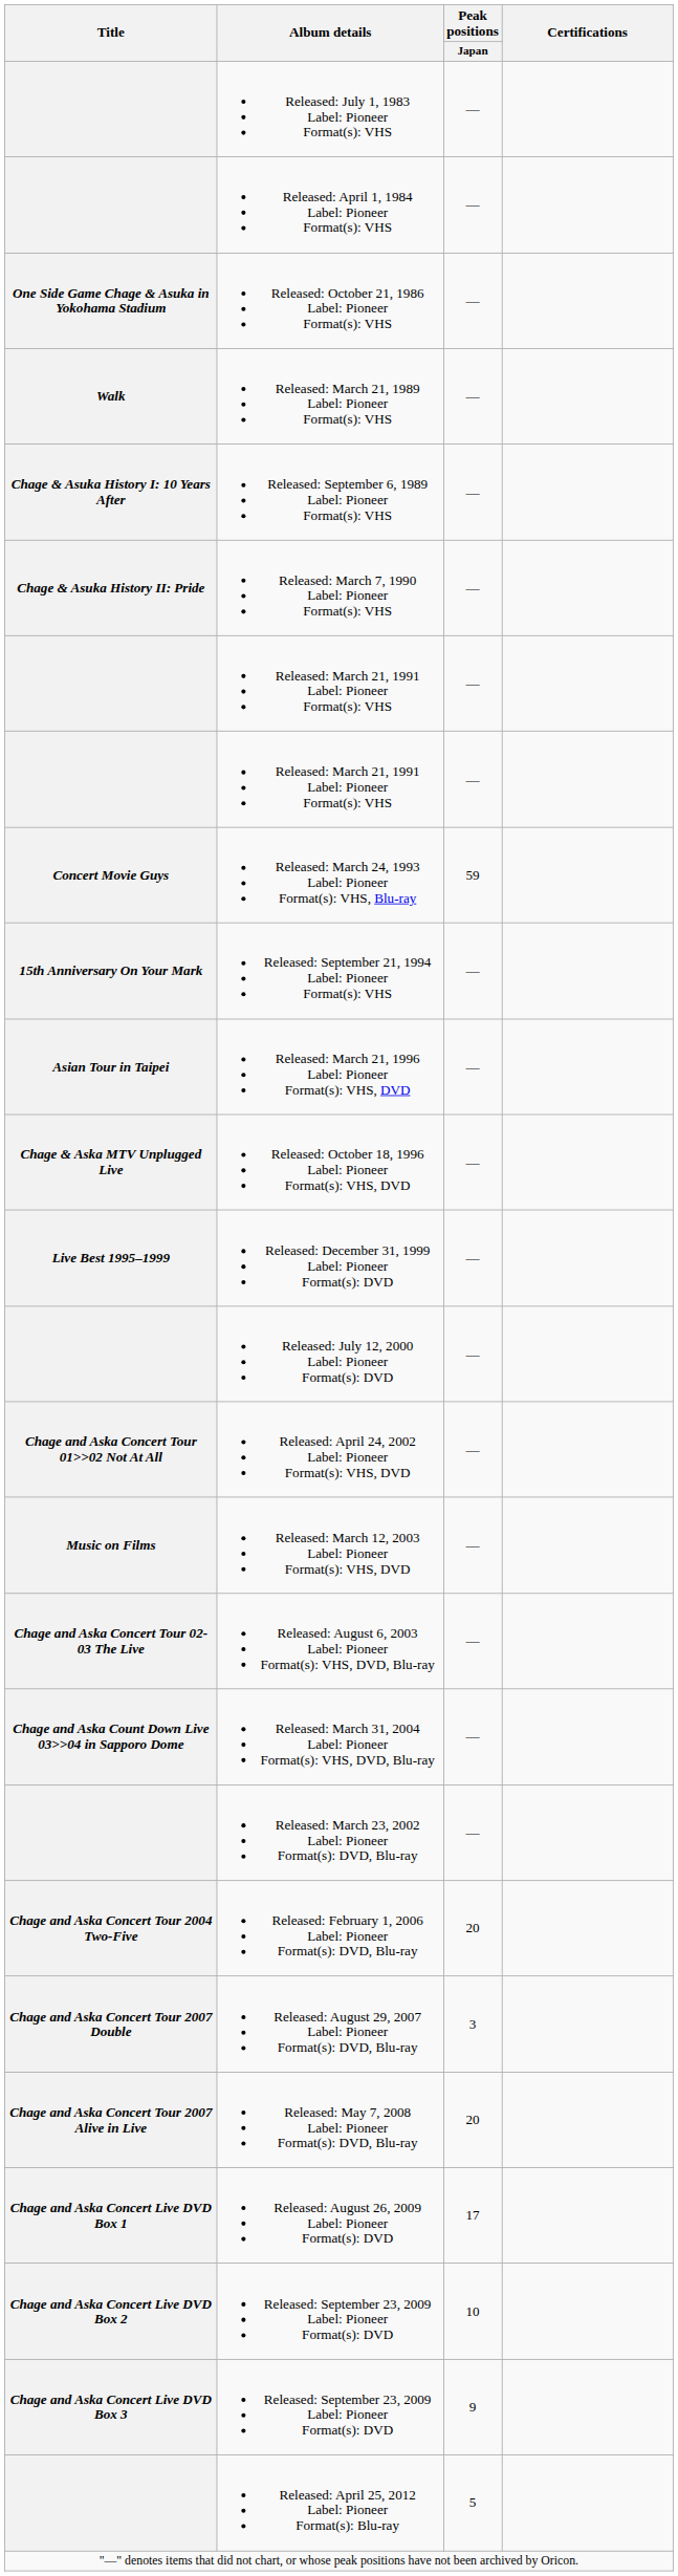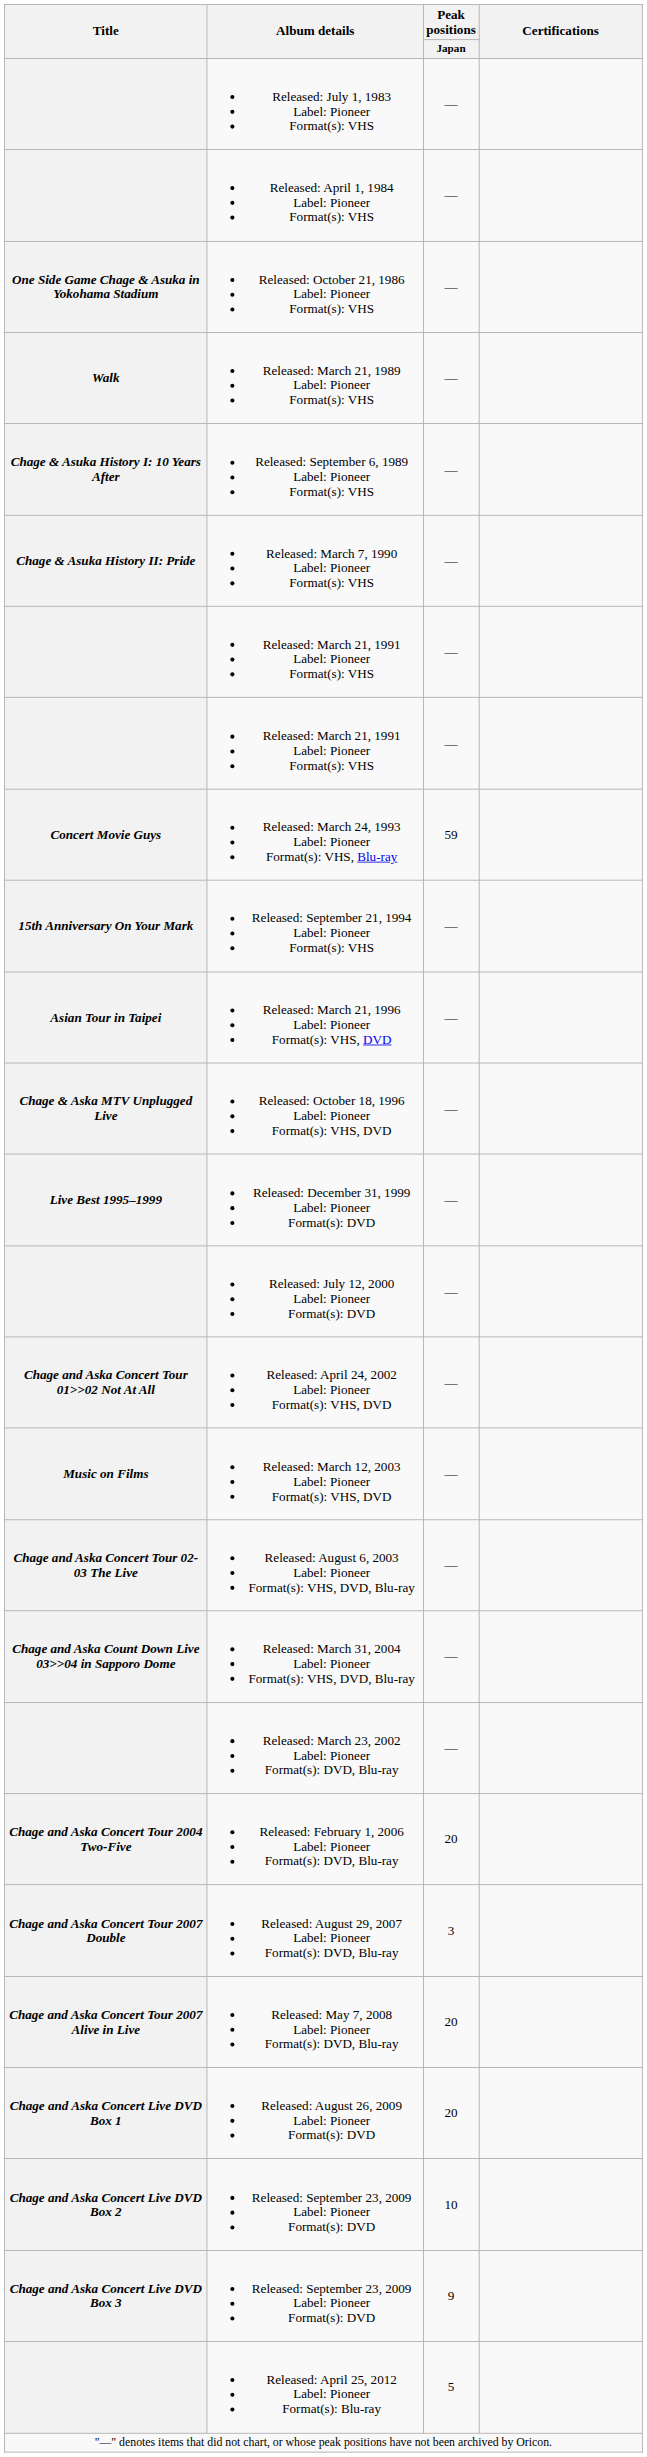 <table class="wikitable plainrowheaders" style="text-align:center;">
 <tr>
 <th style="width:15em;" rowspan="2">Title</th>
 <th style="width:16em;" rowspan="2">Album details</th>
 <th colspan="1">Peak positions</th>
 <th style="width:12em;" rowspan="2">Certifications</th>
 </tr>
 <tr>
 <th style="width:3em;font-size:85%;">Japan<br></th>
 </tr>
 <tr>
 <th scope="row"></th>
 <td><br><ul><li>Released: July 1, 1983</li><li>Label: Pioneer</li><li>Format(s): VHS</li></ul></td>
 <td>—</td>
 <td></td>
 </tr>
 <tr>
 <th scope="row"></th>
 <td><br><ul><li>Released: April 1, 1984</li><li>Label: Pioneer</li><li>Format(s): VHS</li></ul></td>
 <td>—</td>
 <td></td>
 </tr>
 <tr>
 <th scope="row"><em>One Side Game Chage & Asuka in Yokohama Stadium</em></th>
 <td><br><ul><li>Released: October 21, 1986</li><li>Label: Pioneer</li><li>Format(s): VHS</li></ul></td>
 <td>—</td>
 <td></td>
 </tr>
 <tr>
 <th scope="row"><em>Walk</em></th>
 <td><br><ul><li>Released: March 21, 1989</li><li>Label: Pioneer</li><li>Format(s): VHS</li></ul></td>
 <td>—</td>
 <td></td>
 </tr>
 <tr>
 <th scope="row"><em>Chage & Asuka History I: 10 Years After</em></th>
 <td><br><ul><li>Released: September 6, 1989</li><li>Label: Pioneer</li><li>Format(s): VHS</li></ul></td>
 <td>—</td>
 <td></td>
 </tr>
 <tr>
 <th scope="row"><em>Chage & Asuka History II: Pride</em></th>
 <td><br><ul><li>Released: March 7, 1990</li><li>Label: Pioneer</li><li>Format(s): VHS</li></ul></td>
 <td>—</td>
 <td></td>
 </tr>
 <tr>
 <th scope="row"></th>
 <td><br><ul><li>Released: March 21, 1991</li><li>Label: Pioneer</li><li>Format(s): VHS</li></ul></td>
 <td>—</td>
 <td></td>
 </tr>
 <tr>
 <th scope="row"></th>
 <td><br><ul><li>Released: March 21, 1991</li><li>Label: Pioneer</li><li>Format(s): VHS</li></ul></td>
 <td>—</td>
 <td></td>
 </tr>
 <tr>
 <th scope="row"><em>Concert Movie Guys</em></th>
 <td><br><ul><li>Released: March 24, 1993</li><li>Label: Pioneer</li><li>Format(s): VHS, <a href='#'>Blu-ray</a></li></ul></td>
 <td>59</td>
 <td></td>
 </tr>
 <tr>
 <th scope="row"><em>15th Anniversary On Your Mark</em></th>
 <td><br><ul><li>Released: September 21, 1994</li><li>Label: Pioneer</li><li>Format(s): VHS</li></ul></td>
 <td>—</td>
 <td></td>
 </tr>
 <tr>
 <th scope="row"><em>Asian Tour in Taipei</em></th>
 <td><br><ul><li>Released: March 21, 1996</li><li>Label: Pioneer</li><li>Format(s): VHS, <a href='#'>DVD</a></li></ul></td>
 <td>—</td>
 <td></td>
 </tr>
 <tr>
 <th scope="row"><em>Chage & Aska MTV Unplugged Live</em></th>
 <td><br><ul><li>Released: October 18, 1996</li><li>Label: Pioneer</li><li>Format(s): VHS, DVD</li></ul></td>
 <td>—</td>
 <td></td>
 </tr>
 <tr>
 <th scope="row"><em>Live Best 1995–1999</em></th>
 <td><br><ul><li>Released: December 31, 1999</li><li>Label: Pioneer</li><li>Format(s): DVD</li></ul></td>
 <td>—</td>
 <td></td>
 </tr>
 <tr>
 <th scope="row"></th>
 <td><br><ul><li>Released: July 12, 2000</li><li>Label: Pioneer</li><li>Format(s): DVD</li></ul></td>
 <td>—</td>
 <td></td>
 </tr>
 <tr>
 <th scope="row"><em>Chage and Aska Concert Tour 01>>02 Not At All</em></th>
 <td><br><ul><li>Released: April 24, 2002</li><li>Label: Pioneer</li><li>Format(s): VHS, DVD</li></ul></td>
 <td>—</td>
 <td></td>
 </tr>
 <tr>
 <th scope="row"><em>Music on Films</em></th>
 <td><br><ul><li>Released: March 12, 2003</li><li>Label: Pioneer</li><li>Format(s): VHS, DVD</li></ul></td>
 <td>—</td>
 <td></td>
 </tr>
 <tr>
 <th scope="row"><em>Chage and Aska Concert Tour 02-03 The Live</em></th>
 <td><br><ul><li>Released: August 6, 2003</li><li>Label: Pioneer</li><li>Format(s): VHS, DVD, Blu-ray</li></ul></td>
 <td>—</td>
 <td></td>
 </tr>
 <tr>
 <th scope="row"><em>Chage and Aska Count Down Live 03>>04 in Sapporo Dome</em></th>
 <td><br><ul><li>Released: March 31, 2004</li><li>Label: Pioneer</li><li>Format(s): VHS, DVD, Blu-ray</li></ul></td>
 <td>—</td>
 <td></td>
 </tr>
 <tr>
 <th scope="row"></th>
 <td><br><ul><li>Released: March 23, 2002</li><li>Label: Pioneer</li><li>Format(s): DVD, Blu-ray</li></ul></td>
 <td>—</td>
 <td></td>
 </tr>
 <tr>
 <th scope="row"><em>Chage and Aska Concert Tour 2004 Two-Five</em></th>
 <td><br><ul><li>Released: February 1, 2006</li><li>Label: Pioneer</li><li>Format(s): DVD, Blu-ray</li></ul></td>
 <td>20</td>
 <td></td>
 </tr>
 <tr>
 <th scope="row"><em>Chage and Aska Concert Tour 2007 Double</em></th>
 <td><br><ul><li>Released: August 29, 2007</li><li>Label: Pioneer</li><li>Format(s): DVD, Blu-ray</li></ul></td>
 <td>3</td>
 <td></td>
 </tr>
 <tr>
 <th scope="row"><em>Chage and Aska Concert Tour 2007 Alive in Live</em></th>
 <td><br><ul><li>Released: May 7, 2008</li><li>Label: Pioneer</li><li>Format(s): DVD, Blu-ray</li></ul></td>
 <td>20</td>
 <td></td>
 </tr>
 <tr>
 <th scope="row"><em>Chage and Aska Concert Live DVD Box 1</em></th>
 <td><br><ul><li>Released: August 26, 2009</li><li>Label: Pioneer</li><li>Format(s): DVD</li></ul></td>
-<td>17</td>
+<td>20</td>
 <td></td>
 </tr>
 <tr>
 <th scope="row"><em>Chage and Aska Concert Live DVD Box 2</em></th>
 <td><br><ul><li>Released: September 23, 2009</li><li>Label: Pioneer</li><li>Format(s): DVD</li></ul></td>
 <td>10</td>
 <td></td>
 </tr>
 <tr>
 <th scope="row"><em>Chage and Aska Concert Live DVD Box 3</em></th>
 <td><br><ul><li>Released: September 23, 2009</li><li>Label: Pioneer</li><li>Format(s): DVD</li></ul></td>
 <td>9</td>
 <td></td>
 </tr>
 <tr>
 <th scope="row"></th>
 <td><br><ul><li>Released: April 25, 2012</li><li>Label: Pioneer</li><li>Format(s): Blu-ray</li></ul></td>
 <td>5</td>
 <td></td>
 </tr>
 <tr>
 <td colspan="4" align="center" style="font-size:90%;">"—" denotes items that did not chart, or whose peak positions have not been archived by Oricon.</td>
 </tr>
 </table>
